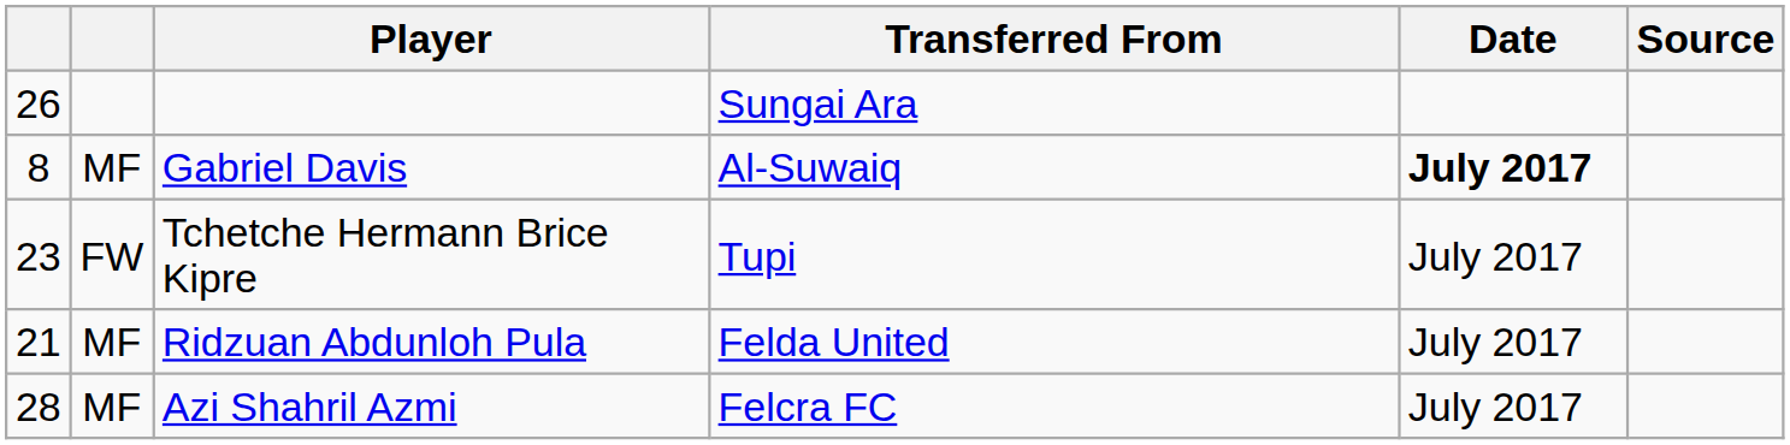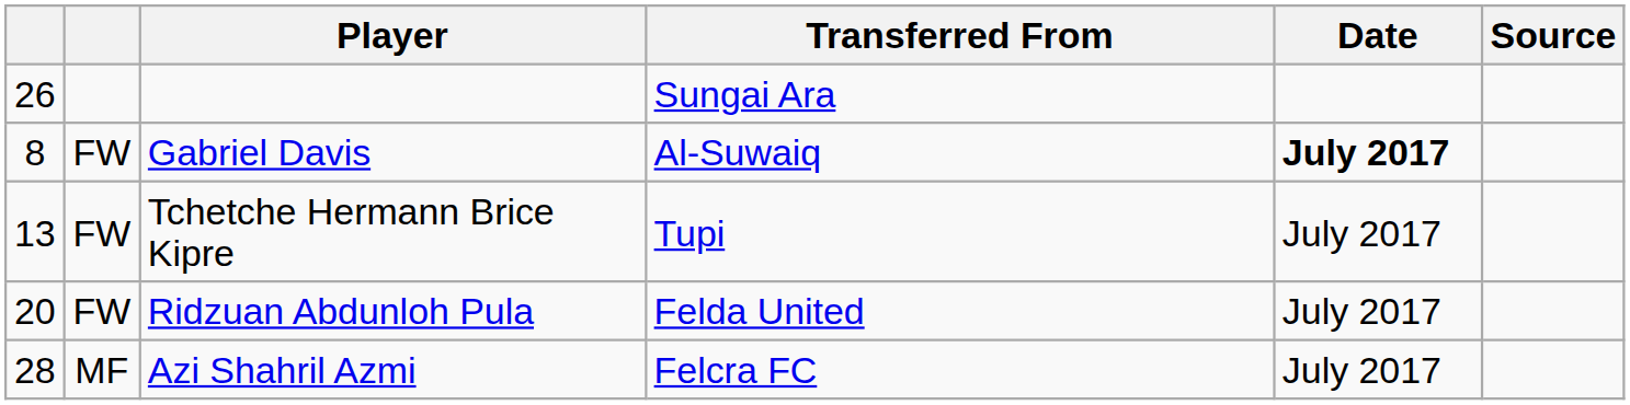 <table class="wikitable plainrowheaders sortable" style="font-size:95%">
 <tr>
 <th></th>
 <th></th>
 <th scope="col" style="width:200px;">Player</th>
 <th scope="col" style="width:250px;">Transferred From</th>
 <th scope="col" style="width:78px;">Date</th>
 <th>Source</th>
 </tr>
 <tr>
 <td align=center>26</td>
 <td align=center></td>
 <td></td>
 <td> <a href='#'>Sungai Ara</a></td>
 <td></td>
 <td align=center></td>
 </tr>
 <tr>
 <td align=center>8</td>
-<td align=center>MF</td>
+<td align=center>FW</td>
 <td> <a href='#'>Gabriel Davis</a></td>
 <td> <a href='#'>Al-Suwaiq</a></td>
 <td><strong>July 2017</strong></td>
 <td></td>
 </tr>
 <tr>
-<td align=center>23</td>
+<td align=center>13</td>
 <td align=center>FW</td>
 <td> Tchetche Hermann Brice Kipre</td>
 <td> <a href='#'>Tupi</a></td>
 <td>July 2017</td>
 <td></td>
 </tr>
 <tr>
-<td align=center>21</td>
-<td align=center>MF</td>
+<td align=center>20</td>
+<td align=center>FW</td>
 <td> <a href='#'>Ridzuan Abdunloh Pula</a></td>
 <td> <a href='#'>Felda United</a></td>
 <td>July 2017</td>
 <td></td>
 </tr>
 <tr>
 <td align=center>28</td>
 <td align=center>MF</td>
 <td> <a href='#'>Azi Shahril Azmi</a></td>
 <td> <a href='#'>Felcra FC</a></td>
 <td>July 2017</td>
 <td></td>
 </tr>
 </table>
